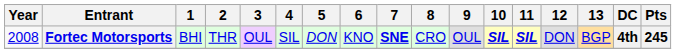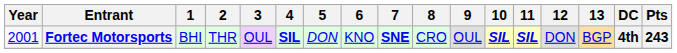 <table class="wikitable" style="text-align:center; font-size:85%">
 <tr>
 <th>Year</th>
 <th>Entrant</th>
 <th>1</th>
 <th>2</th>
 <th>3</th>
 <th>4</th>
 <th>5</th>
 <th>6</th>
 <th>7</th>
 <th>8</th>
 <th>9</th>
 <th>10</th>
 <th>11</th>
 <th>12</th>
 <th>13</th>
 <th>DC</th>
 <th>Pts</th>
 </tr>
 <tr>
-<td><a href='#'>2008</a></td>
+<td><a href='#'>2001</a></td>
 <th nowrap><a href='#'>Fortec Motorsports</a></th>
 <td style="background:#DFFFDF;"><a href='#'>BHI</a><br></td>
 <td style="background:#DFFFDF;"><a href='#'>THR</a><br></td>
 <td style="background:#EFCFFF;"><a href='#'>OUL</a><br></td>
-<td style="background:#DFFFDF;"><a href='#'>SIL</a><br></td>
+<td style="background:#DFFFDF;"><strong><a href='#'>SIL</a><br></strong></td>
 <td style="background:#DFFFDF;"><em><a href='#'>DON</a></em><br></td>
 <td style="background:#DFFFDF;"><a href='#'>KNO</a><br></td>
 <td style="background:#DFFFDF;"><strong><a href='#'>SNE</a><br></strong></td>
 <td style="background:#DFFFDF;"><a href='#'>CRO</a><br></td>
 <td style="background:#DFDFDF;"><a href='#'>OUL</a><br></td>
 <td style="background:#FFFFBF;"><strong><em><a href='#'>SIL</a></em></strong><br></td>
 <td style="background:#FFFFBF;"><strong><em><a href='#'>SIL</a></em></strong><br></td>
 <td style="background:#DFDFDF;"><a href='#'>DON</a><br></td>
 <td style="background:#FFDF9F;"><a href='#'>BGP</a><br></td>
 <th>4th</th>
-<th>245</th>
+<th>243</th>
 </tr>
 <tr>
 </tr>
 </table>
